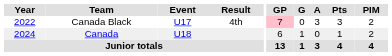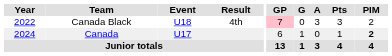 <table border="0" cellpadding="1" cellspacing="0" ID="Table3" style="text-align:center; width:40em">
 <tr bgcolor="#e0e0e0">
 <th>Year</th>
 <th>Team</th>
 <th>Event</th>
 <th>Result</th>
 <th rowspan="99" bgcolor="#ffffff"></th>
 <th>GP</th>
 <th>G</th>
 <th>A</th>
 <th>Pts</th>
 <th>PIM</th>
 </tr>
 <tr>
 <td><a href='#'>2022</a></td>
 <td>Canada Black</td>
-<td><a href='#'>U17</a></td>
+<td><a href='#'>U18</a></td>
 <td>4th</td>
 <td style="background: pink;">7</td>
 <td>0</td>
 <td>3</td>
 <td>3</td>
 <td>2</td>
 </tr>
 <tr bgcolor="f0f0f0">
 <td><a href='#'>2024</a></td>
 <td><a href='#'>Canada</a></td>
-<td><a href='#'>U18</a></td>
+<td><a href='#'>U17</a></td>
 <td></td>
 <td>6</td>
 <td>1</td>
 <td>0</td>
 <td>1</td>
-<td>2</td>
+<td><strong>2</strong></td>
 </tr>
 <tr bgcolor="#e0e0e0">
 <th colspan="4">Junior totals</th>
 <th>13</th>
 <th>1</th>
 <th>3</th>
 <th>4</th>
 <th>4</th>
 </tr>
 </table>
